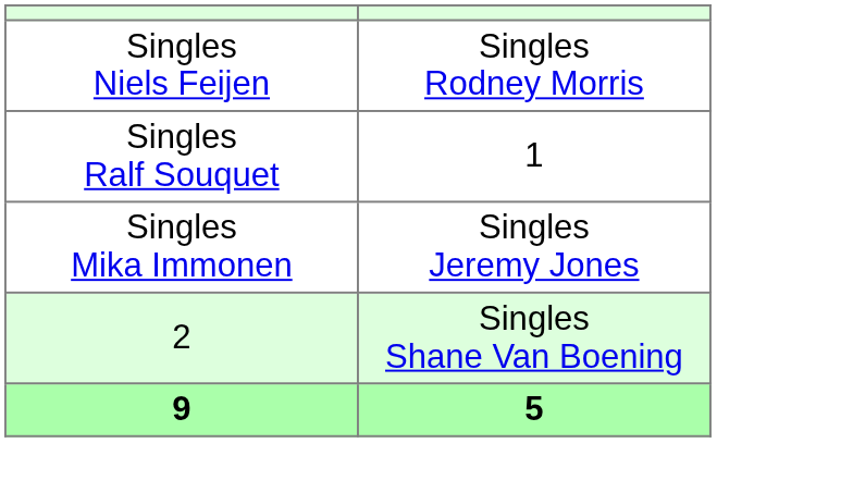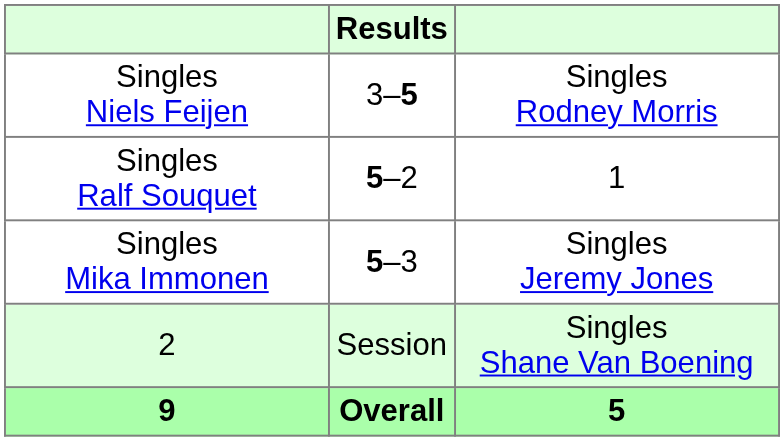 <table border="1" cellpadding="3" style="border-collapse: collapse;">
 <tr bgcolor="#ddffdd">
 <th width="160"></th>
+<th>Results</th>
 <th width="160"></th>
 </tr>
 <tr>
 <td align="center">Singles<br><a href='#'>Niels Feijen</a></td>
+<td align="center">3–<strong>5</strong></td>
 <td align="center">Singles<br><a href='#'>Rodney Morris</a></td>
 </tr>
 <tr>
 <td align="center">Singles<br><a href='#'>Ralf Souquet</a></td>
+<td align="center"><strong>5</strong>–2</td>
 <td align="center">1</td>
 </tr>
 <tr>
 <td align="center">Singles<br><a href='#'>Mika Immonen</a></td>
+<td align="center"><strong>5</strong>–3</td>
 <td align="center">Singles<br><a href='#'>Jeremy Jones</a></td>
 </tr>
 <tr bgcolor="#ddffdd">
 <td align="center">2</td>
+<td align="center">Session</td>
 <td align="center">Singles<br><a href='#'>Shane Van Boening</a></td>
 </tr>
 <tr bgcolor="#aaffaa">
 <th align="center">9</th>
+<th align="center">Overall</th>
 <th align="center">5</th>
 </tr>
 </table>
